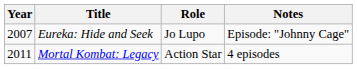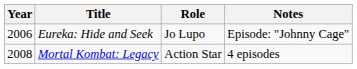 <table class="wikitable sortable">
 <tr>
 <th>Year</th>
 <th>Title</th>
 <th>Role</th>
 <th class="unsortable">Notes</th>
 </tr>
 <tr>
-<td>2007</td>
+<td>2006</td>
 <td><em>Eureka: Hide and Seek</em></td>
 <td>Jo Lupo</td>
 <td>Episode: "Johnny Cage"</td>
 </tr>
 <tr>
-<td>2011</td>
+<td>2008</td>
 <td><em><a href='#'>Mortal Kombat: Legacy</a></em></td>
 <td>Action Star</td>
 <td>4 episodes</td>
 </tr>
 </table>
